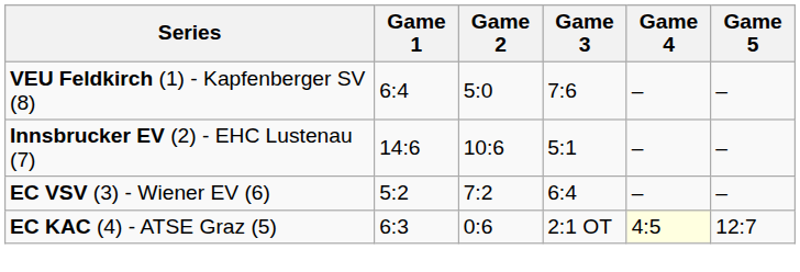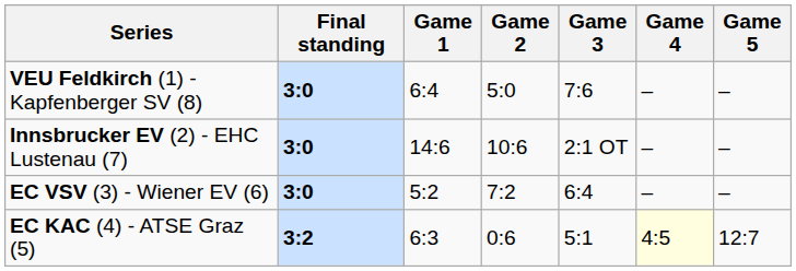 <table class="wikitable" width="600px">
 <tr style="background-color:#c0c0c0;">
 <th>Series</th>
+<th>Final standing</th>
 <th>Game 1</th>
 <th>Game 2</th>
 <th>Game 3</th>
 <th>Game 4</th>
 <th>Game 5</th>
 </tr>
 <tr>
 <td><strong>VEU Feldkirch</strong>  (1) - Kapfenberger SV (8)</td>
+<td bgcolor="#CAE1FF"><strong>3:0</strong></td>
 <td>6:4</td>
 <td>5:0</td>
 <td>7:6</td>
 <td>–</td>
 <td>–</td>
 </tr>
 <tr>
 <td><strong>Innsbrucker EV</strong> (2) - EHC Lustenau (7)</td>
+<td bgcolor="#CAE1FF"><strong>3:0</strong></td>
 <td>14:6</td>
 <td>10:6</td>
-<td>5:1</td>
+<td>2:1 OT</td>
 <td>–</td>
 <td>–</td>
 </tr>
 <tr>
 <td><strong>EC VSV</strong>  (3) - Wiener EV (6)</td>
+<td bgcolor="#CAE1FF"><strong>3:0</strong></td>
 <td>5:2</td>
 <td>7:2</td>
 <td>6:4</td>
 <td>–</td>
 <td>–</td>
 </tr>
 <tr>
 <td><strong>EC KAC</strong> (4) - ATSE Graz (5)</td>
+<td bgcolor="#CAE1FF"><strong>3:2</strong></td>
 <td>6:3</td>
 <td>0:6</td>
-<td>2:1 OT</td>
+<td>5:1</td>
 <td style="background: lightyellow;">4:5</td>
 <td>12:7</td>
 </tr>
 </table>
